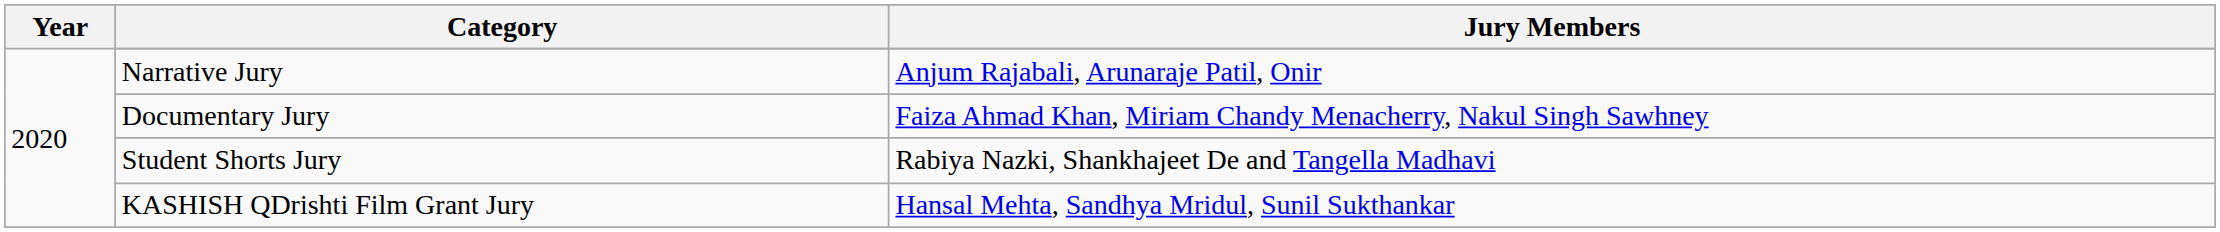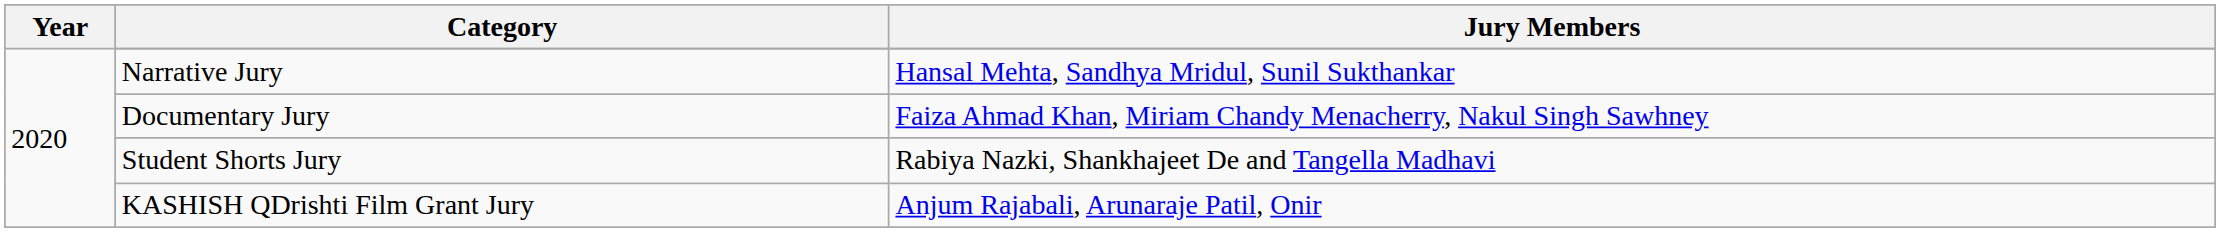 <table class="wikitable sortable" style="width:100%">
 <tr>
 <th width="5%">Year</th>
 <th width="*">Category</th>
 <th width="60%">Jury Members</th>
 </tr>
 <tr>
 <td rowspan="6">2020<br></td>
 </tr>
 <tr>
 <td>Narrative Jury</td>
-<td><a href='#'>Anjum Rajabali</a>, <a href='#'>Arunaraje Patil</a>, <a href='#'>Onir</a></td>
+<td><a href='#'>Hansal Mehta</a>, <a href='#'>Sandhya Mridul</a>, <a href='#'>Sunil Sukthankar</a></td>
 </tr>
 <tr>
 <td>Documentary Jury</td>
 <td><a href='#'>Faiza Ahmad Khan</a>, <a href='#'>Miriam Chandy Menacherry</a>, <a href='#'>Nakul Singh Sawhney</a></td>
 </tr>
 <tr>
 <td>Student Shorts Jury</td>
 <td>Rabiya Nazki, Shankhajeet De and <a href='#'>Tangella Madhavi</a></td>
 </tr>
 <tr>
 <td>KASHISH QDrishti Film Grant Jury</td>
-<td><a href='#'>Hansal Mehta</a>, <a href='#'>Sandhya Mridul</a>, <a href='#'>Sunil Sukthankar</a></td>
+<td><a href='#'>Anjum Rajabali</a>, <a href='#'>Arunaraje Patil</a>, <a href='#'>Onir</a></td>
 </tr>
 </table>
